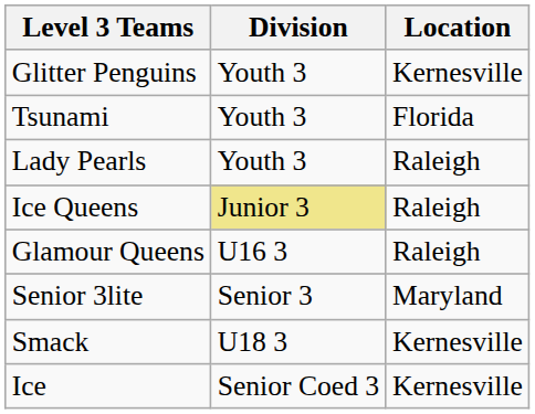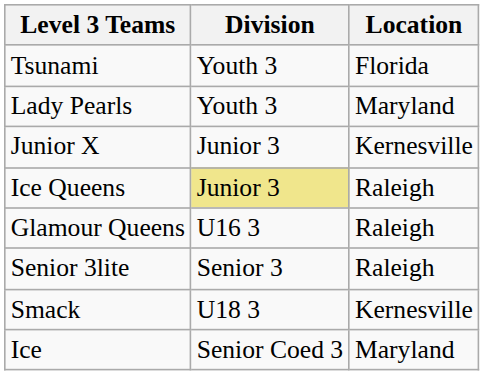 <table class="wikitable">
 <tr>
 <th>Level 3 Teams</th>
 <th>Division</th>
 <th>Location</th>
-</tr>
-<tr>
-<td>Glitter Penguins</td>
-<td>Youth 3</td>
-<td>Kernesville</td>
 </tr>
 <tr>
 <td>Tsunami</td>
 <td>Youth 3</td>
 <td>Florida</td>
 </tr>
 <tr>
 <td>Lady Pearls</td>
 <td>Youth 3</td>
-<td>Raleigh</td>
+<td>Maryland</td>
+</tr>
+<tr>
+<td>Junior X</td>
+<td>Junior 3</td>
+<td>Kernesville</td>
 </tr>
 <tr>
 <td>Ice Queens</td>
 <td style="background: khaki;">Junior 3</td>
 <td>Raleigh</td>
 </tr>
 <tr>
 <td>Glamour Queens</td>
 <td>U16 3</td>
 <td>Raleigh</td>
 </tr>
 <tr>
 <td>Senior 3lite</td>
 <td>Senior 3</td>
-<td>Maryland</td>
+<td>Raleigh</td>
 </tr>
 <tr>
 <td>Smack</td>
 <td>U18 3</td>
 <td>Kernesville</td>
 </tr>
 <tr>
 <td>Ice</td>
 <td>Senior Coed 3</td>
-<td>Kernesville</td>
+<td>Maryland</td>
 </tr>
 </table>
